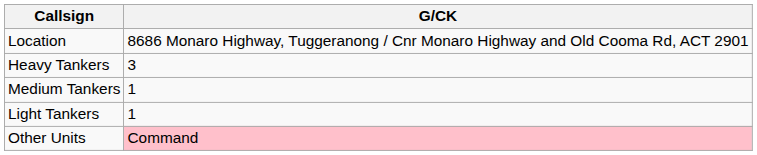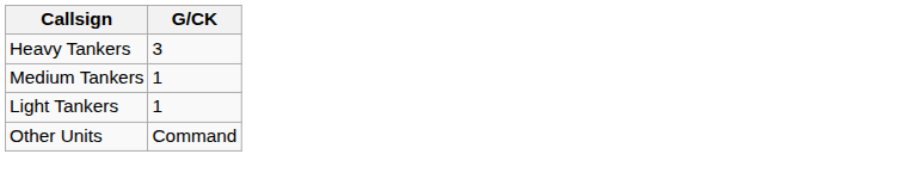 <table class="wikitable mw-collapsible">
 <tr>
 <th>Callsign</th>
 <th>G/CK</th>
-</tr>
-<tr>
-<td>Location</td>
-<td>8686 Monaro Highway, Tuggeranong / Cnr Monaro Highway and Old Cooma Rd, ACT 2901</td>
 </tr>
 <tr>
 <td>Heavy Tankers</td>
 <td>3</td>
 </tr>
 <tr>
 <td>Medium Tankers</td>
 <td>1</td>
 </tr>
 <tr>
 <td>Light Tankers</td>
 <td>1</td>
 </tr>
 <tr>
 <td>Other Units</td>
-<td style="background: pink;">Command</td>
+<td>Command</td>
 </tr>
 </table>
